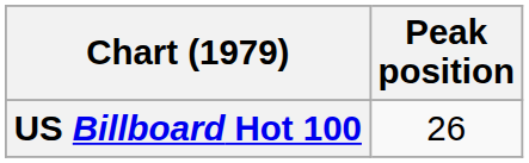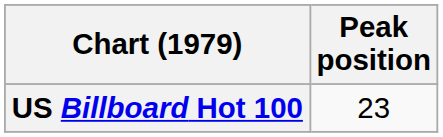 <table class="wikitable sortable plainrowheaders" style="text-align:center">
 <tr>
 <th scope="col">Chart (1979)</th>
 <th scope="col">Peak<br>position</th>
 </tr>
 <tr>
 <th scope="row">US <a href='#'><em>Billboard</em> Hot 100</a></th>
-<td>26</td>
+<td>23</td>
 </tr>
 </table>
